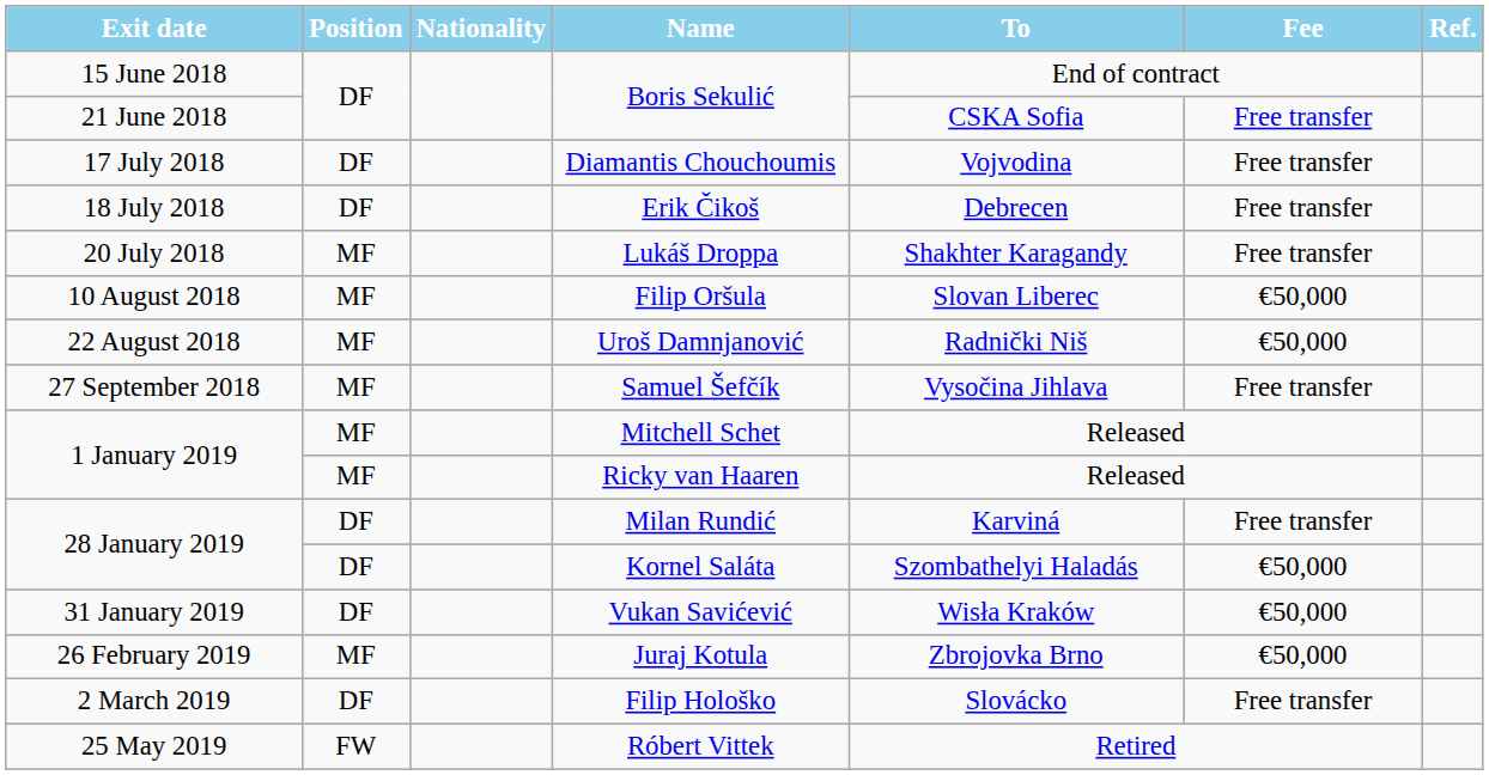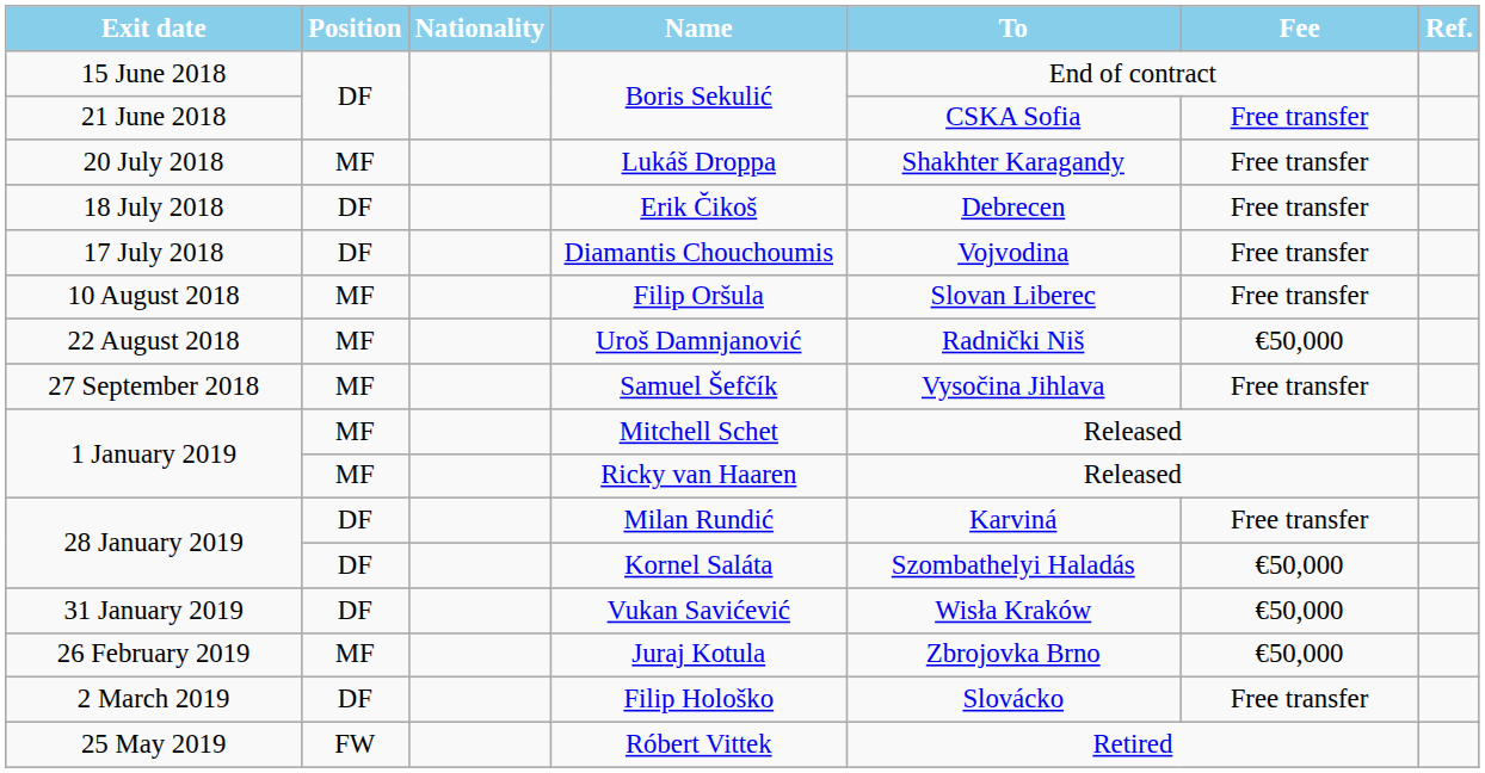 <table class="wikitable"  style="text-align:center; font-size:90%; ">
 <tr>
 <th style="background:#87CEEB; color:#FFFFFF; width:150px;">Exit date</th>
 <th style="background:#87CEEB; color:#FFFFFF; width:50px;">Position</th>
 <th style="background:#87CEEB; color:#FFFFFF; width:50px;">Nationality</th>
 <th style="background:#87CEEB; color:#FFFFFF; width:150px;">Name</th>
 <th style="background:#87CEEB; color:#FFFFFF; width:170px;">To</th>
 <th style="background:#87CEEB; color:#FFFFFF; width:120px;">Fee</th>
 <th style="background:#87CEEB; color:#FFFFFF; width:25px;">Ref.</th>
 </tr>
 <tr>
 <td>15 June 2018</td>
 <td rowspan="2">DF</td>
 <td rowspan="2"></td>
 <td rowspan="2"><a href='#'>Boris Sekulić</a></td>
 <td colspan="2">End of contract</td>
 <td></td>
 </tr>
 <tr>
 <td>21 June 2018</td>
 <td> <a href='#'>CSKA Sofia</a></td>
 <td><a href='#'>Free transfer</a></td>
 <td></td>
 </tr>
 <tr>
-<td>17 July 2018</td>
-<td>DF</td>
+<td>20 July 2018</td>
+<td>MF</td>
 <td></td>
-<td><a href='#'>Diamantis Chouchoumis</a></td>
-<td> <a href='#'>Vojvodina</a></td>
+<td><a href='#'>Lukáš Droppa</a></td>
+<td> <a href='#'>Shakhter Karagandy</a></td>
 <td>Free transfer</td>
 <td></td>
 </tr>
 <tr>
 <td>18 July 2018</td>
 <td>DF</td>
 <td></td>
 <td><a href='#'>Erik Čikoš</a></td>
 <td> <a href='#'>Debrecen</a></td>
 <td>Free transfer</td>
 <td></td>
 </tr>
 <tr>
-<td>20 July 2018</td>
-<td>MF</td>
+<td>17 July 2018</td>
+<td>DF</td>
 <td></td>
-<td><a href='#'>Lukáš Droppa</a></td>
-<td> <a href='#'>Shakhter Karagandy</a></td>
+<td><a href='#'>Diamantis Chouchoumis</a></td>
+<td> <a href='#'>Vojvodina</a></td>
 <td>Free transfer</td>
 <td></td>
 </tr>
 <tr>
 <td>10 August 2018</td>
 <td>MF</td>
 <td></td>
 <td><a href='#'>Filip Oršula</a></td>
 <td> <a href='#'>Slovan Liberec</a></td>
-<td>€50,000</td>
+<td>Free transfer</td>
 <td></td>
 </tr>
 <tr>
 <td>22 August 2018</td>
 <td>MF</td>
 <td></td>
 <td><a href='#'>Uroš Damnjanović</a></td>
 <td> <a href='#'>Radnički Niš</a></td>
 <td>€50,000</td>
 <td></td>
 </tr>
 <tr>
 <td>27 September 2018</td>
 <td>MF</td>
 <td></td>
 <td><a href='#'>Samuel Šefčík</a></td>
 <td> <a href='#'>Vysočina Jihlava</a></td>
 <td>Free transfer</td>
 <td></td>
 </tr>
 <tr>
 <td rowspan="2">1 January 2019</td>
 <td>MF</td>
 <td></td>
 <td><a href='#'>Mitchell Schet</a></td>
 <td colspan="2">Released</td>
 <td></td>
 </tr>
 <tr>
 <td>MF</td>
 <td></td>
 <td><a href='#'>Ricky van Haaren</a></td>
 <td colspan="2">Released</td>
 <td></td>
 </tr>
 <tr>
 <td rowspan="2">28 January 2019</td>
 <td>DF</td>
 <td></td>
 <td><a href='#'>Milan Rundić</a></td>
 <td> <a href='#'>Karviná</a></td>
 <td>Free transfer</td>
 <td></td>
 </tr>
 <tr>
 <td>DF</td>
 <td></td>
 <td><a href='#'>Kornel Saláta</a></td>
 <td> <a href='#'>Szombathelyi Haladás</a></td>
 <td>€50,000</td>
 <td></td>
 </tr>
 <tr>
 <td>31 January 2019</td>
 <td>DF</td>
 <td></td>
 <td><a href='#'>Vukan Savićević</a></td>
 <td> <a href='#'>Wisła Kraków</a></td>
 <td>€50,000</td>
 <td></td>
 </tr>
 <tr>
 <td>26 February 2019</td>
 <td>MF</td>
 <td></td>
 <td><a href='#'>Juraj Kotula</a></td>
 <td> <a href='#'>Zbrojovka Brno</a></td>
 <td>€50,000</td>
 <td></td>
 </tr>
 <tr>
 <td>2 March 2019</td>
 <td>DF</td>
 <td></td>
 <td><a href='#'>Filip Hološko</a></td>
 <td> <a href='#'>Slovácko</a></td>
 <td>Free transfer</td>
 <td></td>
 </tr>
 <tr>
 <td>25 May 2019</td>
 <td>FW</td>
 <td></td>
 <td><a href='#'>Róbert Vittek</a></td>
 <td colspan="2"><a href='#'>Retired</a></td>
 <td></td>
 </tr>
 </table>
